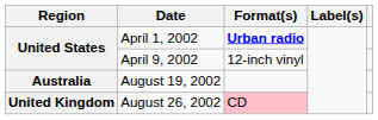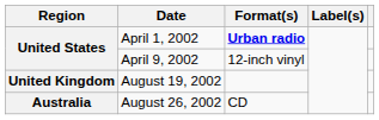 <table class="wikitable plainrowheaders">
 <tr>
 <th scope="col">Region</th>
 <th scope="col">Date</th>
 <th scope="col">Format(s)</th>
 <th scope="col">Label(s)</th>
 <th scope="col"></th>
 </tr>
 <tr>
 <th scope="row" rowspan="2">United States</th>
 <td>April 1, 2002</td>
 <td><strong><a href='#'>Urban radio</a></strong></td>
 <td rowspan="4"></td>
 <td align="center"></td>
 </tr>
 <tr>
 <td>April 9, 2002</td>
 <td>12-inch vinyl</td>
 <td align="center"></td>
 </tr>
 <tr>
-<th scope="row">Australia</th>
+<th scope="row">United Kingdom</th>
 <td>August 19, 2002</td>
 <td></td>
 <td align="center"></td>
 </tr>
 <tr>
-<th scope="row">United Kingdom</th>
+<th scope="row">Australia</th>
 <td>August 26, 2002</td>
-<td style="background: pink;">CD</td>
+<td>CD</td>
 <td align="center"></td>
 </tr>
 </table>
